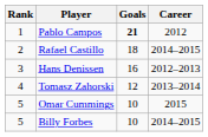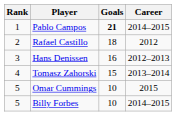 <table class="wikitable" style="font-size:95%;">
 <tr>
 <th>Rank</th>
 <th>Player</th>
 <th>Goals</th>
 <th>Career</th>
 </tr>
 <tr>
 <td align=center>1</td>
 <td><a href='#'>Pablo Campos</a></td>
 <td align=center><strong>21</strong></td>
-<td align=center>2012</td>
+<td align=center>2014–2015</td>
 </tr>
 <tr>
 <td align=center>2</td>
 <td><a href='#'>Rafael Castillo</a></td>
 <td align=center>18</td>
-<td align=center>2014–2015</td>
+<td align=center>2012</td>
 </tr>
 <tr>
 <td align=center>3</td>
 <td><a href='#'>Hans Denissen</a></td>
 <td align=center>16</td>
 <td align=center>2012–2013</td>
 </tr>
 <tr>
 <td align=center>4</td>
 <td><a href='#'>Tomasz Zahorski</a></td>
-<td align=center>12</td>
+<td align=center>15</td>
 <td align=center>2013–2014</td>
 </tr>
 <tr>
 <td align=center>5</td>
 <td><a href='#'>Omar Cummings</a></td>
 <td align=center>10</td>
 <td align=center>2015</td>
 </tr>
 <tr>
 <td align=center>5</td>
 <td><a href='#'>Billy Forbes</a></td>
 <td align=center>10</td>
 <td align=center>2014–2015</td>
 </tr>
 </table>
